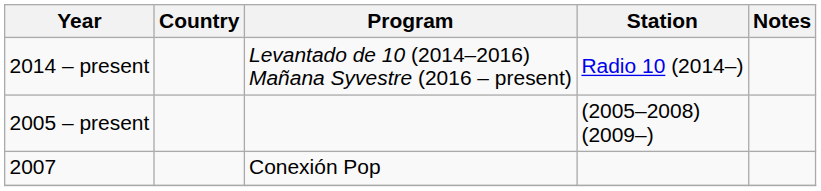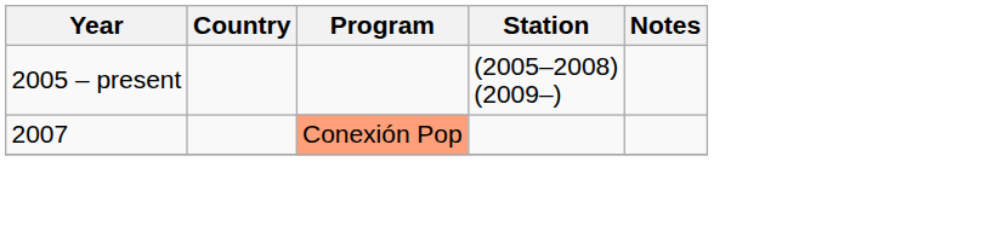 <table class="wikitable">
 <tr>
 <th>Year</th>
 <th>Country</th>
 <th>Program</th>
 <th>Station</th>
 <th>Notes</th>
-</tr>
-<tr>
-<td>2014 – present</td>
-<td></td>
-<td><em>Levantado de 10</em> (2014–2016)<br><em>Mañana Syvestre</em> (2016 – present)</td>
-<td><a href='#'>Radio 10</a> (2014–)</td>
-<td></td>
 </tr>
 <tr>
 <td>2005 – present</td>
 <td></td>
 <td><em></em></td>
 <td> (2005–2008)<br> (2009–)</td>
 <td></td>
 </tr>
 <tr>
 <td>2007</td>
 <td></td>
-<td>Conexión Pop</td>
+<td style="background: lightsalmon;">Conexión Pop</td>
 <td></td>
 <td></td>
 </tr>
 <tr>
 </tr>
 </table>
